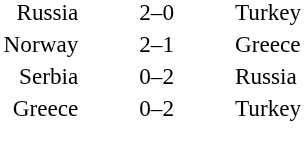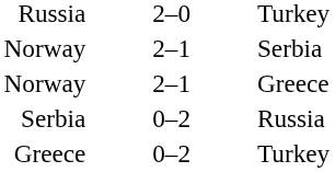 <table style="text-align:center">
 <tr>
 <th width=200></th>
 <th width=100></th>
 <th width=200></th>
 </tr>
 <tr>
 <td align=right>Russia</td>
 <td>2–0</td>
 <td align=left>Turkey</td>
+</tr>
+<tr>
+<td align=right>Norway</td>
+<td>2–1</td>
+<td align=left>Serbia</td>
 </tr>
 <tr>
 <td align=right>Norway</td>
 <td>2–1</td>
 <td align=left>Greece</td>
 </tr>
 <tr>
 <td align=right>Serbia</td>
 <td>0–2</td>
 <td align=left>Russia</td>
 </tr>
 <tr>
 <td align=right>Greece</td>
 <td>0–2</td>
 <td align=left>Turkey</td>
 </tr>
 </table>
